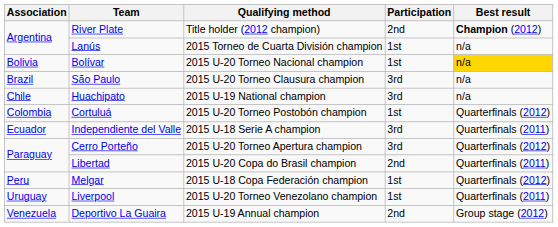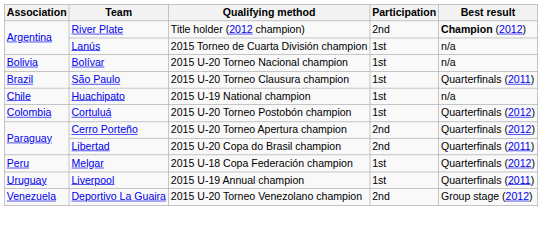 <table class="wikitable sortable">
 <tr>
 <th>Association</th>
 <th>Team</th>
 <th>Qualifying method</th>
 <th data-sort-type="number">Participation</th>
 <th>Best result</th>
 </tr>
 <tr>
 <td rowspan=2> <a href='#'>Argentina</a></td>
 <td><a href='#'>River Plate</a></td>
 <td>Title holder (<a href='#'>2012</a> champion)</td>
 <td>2nd</td>
 <td><strong>Champion</strong> (<a href='#'>2012</a>)</td>
 </tr>
 <tr>
 <td><a href='#'>Lanús</a></td>
 <td>2015 Torneo de Cuarta División champion</td>
 <td>1st</td>
 <td>n/a</td>
 </tr>
 <tr>
 <td> <a href='#'>Bolivia</a></td>
 <td><a href='#'>Bolívar</a></td>
 <td>2015 U-20 Torneo Nacional champion</td>
 <td>1st</td>
-<td style="background: gold;">n/a</td>
+<td>n/a</td>
 </tr>
 <tr>
 <td> <a href='#'>Brazil</a></td>
 <td><a href='#'>São Paulo</a></td>
 <td>2015 U-20 Torneo Clausura champion</td>
-<td>3rd</td>
-<td>n/a</td>
+<td>1st</td>
+<td>Quarterfinals (<a href='#'>2011</a>)</td>
 </tr>
 <tr>
 <td> <a href='#'>Chile</a></td>
 <td><a href='#'>Huachipato</a></td>
 <td>2015 U-19 National champion</td>
-<td>3rd</td>
+<td>1st</td>
 <td>n/a</td>
 </tr>
 <tr>
 <td> <a href='#'>Colombia</a></td>
 <td><a href='#'>Cortuluá</a></td>
 <td>2015 U-20 Torneo Postobón champion</td>
 <td>1st</td>
 <td>Quarterfinals (<a href='#'>2012</a>)</td>
 </tr>
 <tr>
-<td> <a href='#'>Ecuador</a></td>
-<td><a href='#'>Independiente del Valle</a></td>
-<td>2015 U-18 Serie A champion</td>
-<td>3rd</td>
-<td>Quarterfinals (<a href='#'>2011</a>)</td>
-</tr>
-<tr>
 <td rowspan=2> <a href='#'>Paraguay</a></td>
 <td><a href='#'>Cerro Porteño</a></td>
 <td>2015 U-20 Torneo Apertura champion</td>
-<td>3rd</td>
+<td>2nd</td>
 <td>Quarterfinals (<a href='#'>2012</a>)</td>
 </tr>
 <tr>
 <td><a href='#'>Libertad</a></td>
 <td>2015 U-20 Copa do Brasil champion</td>
 <td>2nd</td>
 <td>Quarterfinals (<a href='#'>2011</a>)</td>
 </tr>
 <tr>
 <td> <a href='#'>Peru</a></td>
 <td><a href='#'>Melgar</a></td>
 <td>2015 U-18 Copa Federación champion</td>
 <td>1st</td>
 <td>Quarterfinals (<a href='#'>2012</a>)</td>
 </tr>
 <tr>
 <td> <a href='#'>Uruguay</a></td>
 <td><a href='#'>Liverpool</a></td>
-<td>2015 U-20 Torneo Venezolano champion</td>
+<td>2015 U-19 Annual champion</td>
 <td>1st</td>
 <td>Quarterfinals (<a href='#'>2011</a>)</td>
 </tr>
 <tr>
 <td> <a href='#'>Venezuela</a></td>
 <td><a href='#'>Deportivo La Guaira</a></td>
-<td>2015 U-19 Annual champion</td>
+<td>2015 U-20 Torneo Venezolano champion</td>
 <td>2nd</td>
 <td>Group stage (<a href='#'>2012</a>)</td>
 </tr>
 </table>
